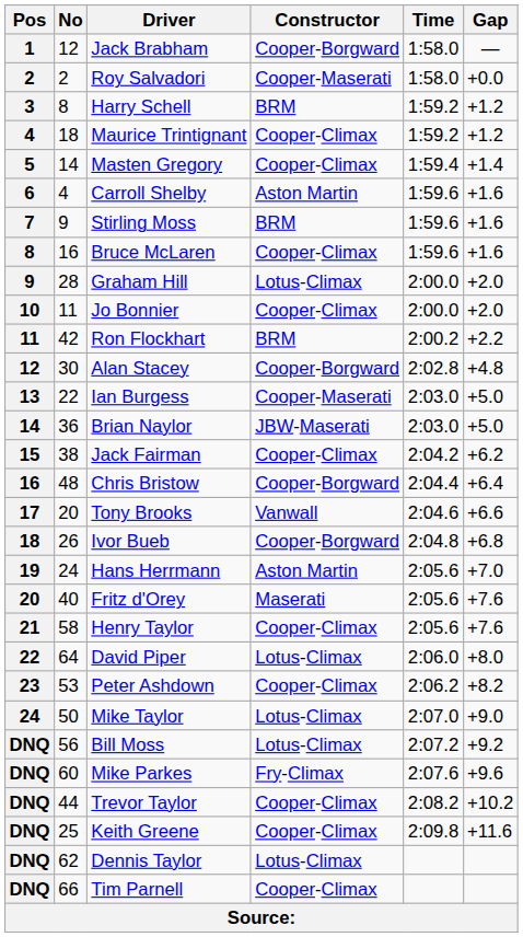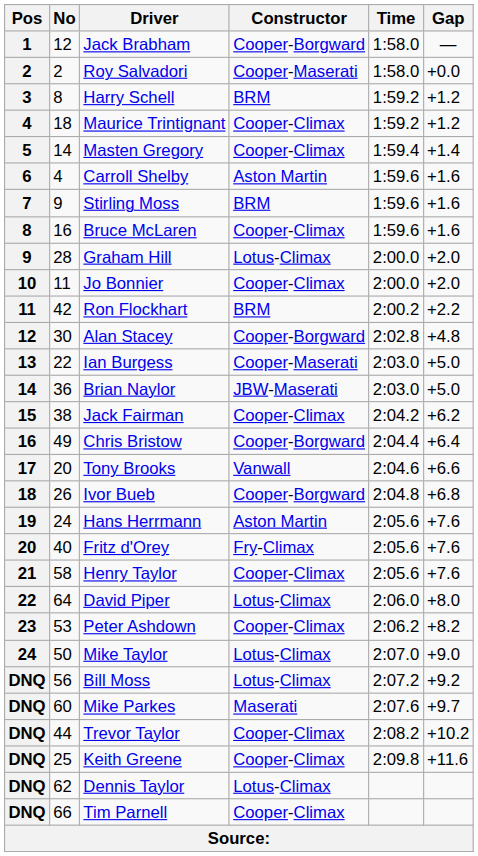 <table class="wikitable sortable" style="font-size: 95%">
 <tr>
 <th>Pos</th>
 <th>No</th>
 <th>Driver</th>
 <th>Constructor</th>
 <th>Time</th>
 <th>Gap</th>
 </tr>
 <tr>
 <th>1</th>
 <td>12</td>
 <td> <a href='#'>Jack Brabham</a></td>
 <td><a href='#'>Cooper</a>-<a href='#'>Borgward</a></td>
 <td>1:58.0</td>
 <td align="center">—</td>
 </tr>
 <tr>
 <th>2</th>
 <td>2</td>
 <td> <a href='#'>Roy Salvadori</a></td>
 <td><a href='#'>Cooper</a>-<a href='#'>Maserati</a></td>
 <td>1:58.0</td>
 <td>+0.0</td>
 </tr>
 <tr>
 <th>3</th>
 <td>8</td>
 <td> <a href='#'>Harry Schell</a></td>
 <td><a href='#'>BRM</a></td>
 <td>1:59.2</td>
 <td>+1.2</td>
 </tr>
 <tr>
 <th>4</th>
 <td>18</td>
 <td> <a href='#'>Maurice Trintignant</a></td>
 <td><a href='#'>Cooper</a>-<a href='#'>Climax</a></td>
 <td>1:59.2</td>
 <td>+1.2</td>
 </tr>
 <tr>
 <th>5</th>
 <td>14</td>
 <td> <a href='#'>Masten Gregory</a></td>
 <td><a href='#'>Cooper</a>-<a href='#'>Climax</a></td>
 <td>1:59.4</td>
 <td>+1.4</td>
 </tr>
 <tr>
 <th>6</th>
 <td>4</td>
 <td> <a href='#'>Carroll Shelby</a></td>
 <td><a href='#'>Aston Martin</a></td>
 <td>1:59.6</td>
 <td>+1.6</td>
 </tr>
 <tr>
 <th>7</th>
 <td>9</td>
 <td> <a href='#'>Stirling Moss</a></td>
 <td><a href='#'>BRM</a></td>
 <td>1:59.6</td>
 <td>+1.6</td>
 </tr>
 <tr>
 <th>8</th>
 <td>16</td>
 <td> <a href='#'>Bruce McLaren</a></td>
 <td><a href='#'>Cooper</a>-<a href='#'>Climax</a></td>
 <td>1:59.6</td>
 <td>+1.6</td>
 </tr>
 <tr>
 <th>9</th>
 <td>28</td>
 <td> <a href='#'>Graham Hill</a></td>
 <td><a href='#'>Lotus</a>-<a href='#'>Climax</a></td>
 <td>2:00.0</td>
 <td>+2.0</td>
 </tr>
 <tr>
 <th>10</th>
 <td>11</td>
 <td> <a href='#'>Jo Bonnier</a></td>
 <td><a href='#'>Cooper</a>-<a href='#'>Climax</a></td>
 <td>2:00.0</td>
 <td>+2.0</td>
 </tr>
 <tr>
 <th>11</th>
 <td>42</td>
 <td> <a href='#'>Ron Flockhart</a></td>
 <td><a href='#'>BRM</a></td>
 <td>2:00.2</td>
 <td>+2.2</td>
 </tr>
 <tr>
 <th>12</th>
 <td>30</td>
 <td> <a href='#'>Alan Stacey</a></td>
 <td><a href='#'>Cooper</a>-<a href='#'>Borgward</a></td>
 <td>2:02.8</td>
 <td>+4.8</td>
 </tr>
 <tr>
 <th>13</th>
 <td>22</td>
 <td> <a href='#'>Ian Burgess</a></td>
 <td><a href='#'>Cooper</a>-<a href='#'>Maserati</a></td>
 <td>2:03.0</td>
 <td>+5.0</td>
 </tr>
 <tr>
 <th>14</th>
 <td>36</td>
 <td> <a href='#'>Brian Naylor</a></td>
 <td><a href='#'>JBW</a>-<a href='#'>Maserati</a></td>
 <td>2:03.0</td>
 <td>+5.0</td>
 </tr>
 <tr>
 <th>15</th>
 <td>38</td>
 <td> <a href='#'>Jack Fairman</a></td>
 <td><a href='#'>Cooper</a>-<a href='#'>Climax</a></td>
 <td>2:04.2</td>
 <td>+6.2</td>
 </tr>
 <tr>
 <th>16</th>
-<td>48</td>
+<td>49</td>
 <td> <a href='#'>Chris Bristow</a></td>
 <td><a href='#'>Cooper</a>-<a href='#'>Borgward</a></td>
 <td>2:04.4</td>
 <td>+6.4</td>
 </tr>
 <tr>
 <th>17</th>
 <td>20</td>
 <td> <a href='#'>Tony Brooks</a></td>
 <td><a href='#'>Vanwall</a></td>
 <td>2:04.6</td>
 <td>+6.6</td>
 </tr>
 <tr>
 <th>18</th>
 <td>26</td>
 <td> <a href='#'>Ivor Bueb</a></td>
 <td><a href='#'>Cooper</a>-<a href='#'>Borgward</a></td>
 <td>2:04.8</td>
 <td>+6.8</td>
 </tr>
 <tr>
 <th>19</th>
 <td>24</td>
 <td> <a href='#'>Hans Herrmann</a></td>
 <td><a href='#'>Aston Martin</a></td>
 <td>2:05.6</td>
-<td>+7.0</td>
+<td>+7.6</td>
 </tr>
 <tr>
 <th>20</th>
 <td>40</td>
 <td> <a href='#'>Fritz d'Orey</a></td>
-<td><a href='#'>Maserati</a></td>
+<td><a href='#'>Fry</a>-<a href='#'>Climax</a></td>
 <td>2:05.6</td>
 <td>+7.6</td>
 </tr>
 <tr>
 <th>21</th>
 <td>58</td>
 <td> <a href='#'>Henry Taylor</a></td>
 <td><a href='#'>Cooper</a>-<a href='#'>Climax</a></td>
 <td>2:05.6</td>
 <td>+7.6</td>
 </tr>
 <tr>
 <th>22</th>
 <td>64</td>
 <td> <a href='#'>David Piper</a></td>
 <td><a href='#'>Lotus</a>-<a href='#'>Climax</a></td>
 <td>2:06.0</td>
 <td>+8.0</td>
 </tr>
 <tr>
 <th>23</th>
 <td>53</td>
 <td> <a href='#'>Peter Ashdown</a></td>
 <td><a href='#'>Cooper</a>-<a href='#'>Climax</a></td>
 <td>2:06.2</td>
 <td>+8.2</td>
 </tr>
 <tr>
 <th>24</th>
 <td>50</td>
 <td> <a href='#'>Mike Taylor</a></td>
 <td><a href='#'>Lotus</a>-<a href='#'>Climax</a></td>
 <td>2:07.0</td>
 <td>+9.0</td>
 </tr>
 <tr>
 <th>DNQ</th>
 <td>56</td>
 <td> <a href='#'>Bill Moss</a></td>
 <td><a href='#'>Lotus</a>-<a href='#'>Climax</a></td>
 <td>2:07.2</td>
 <td>+9.2</td>
 </tr>
 <tr>
 <th>DNQ</th>
 <td>60</td>
 <td> <a href='#'>Mike Parkes</a></td>
-<td><a href='#'>Fry</a>-<a href='#'>Climax</a></td>
+<td><a href='#'>Maserati</a></td>
 <td>2:07.6</td>
-<td>+9.6</td>
+<td>+9.7</td>
 </tr>
 <tr>
 <th>DNQ</th>
 <td>44</td>
 <td> <a href='#'>Trevor Taylor</a></td>
 <td><a href='#'>Cooper</a>-<a href='#'>Climax</a></td>
 <td>2:08.2</td>
 <td>+10.2</td>
 </tr>
 <tr>
 <th>DNQ</th>
 <td>25</td>
 <td> <a href='#'>Keith Greene</a></td>
 <td><a href='#'>Cooper</a>-<a href='#'>Climax</a></td>
 <td>2:09.8</td>
 <td>+11.6</td>
 </tr>
 <tr>
 <th>DNQ</th>
 <td>62</td>
 <td> <a href='#'>Dennis Taylor</a></td>
 <td><a href='#'>Lotus</a>-<a href='#'>Climax</a></td>
 <td></td>
 <td></td>
 </tr>
 <tr>
 <th>DNQ</th>
 <td>66</td>
 <td> <a href='#'>Tim Parnell</a></td>
 <td><a href='#'>Cooper</a>-<a href='#'>Climax</a></td>
 <td></td>
 <td></td>
 </tr>
 <tr>
 <th colspan="6">Source:</th>
 </tr>
 </table>
